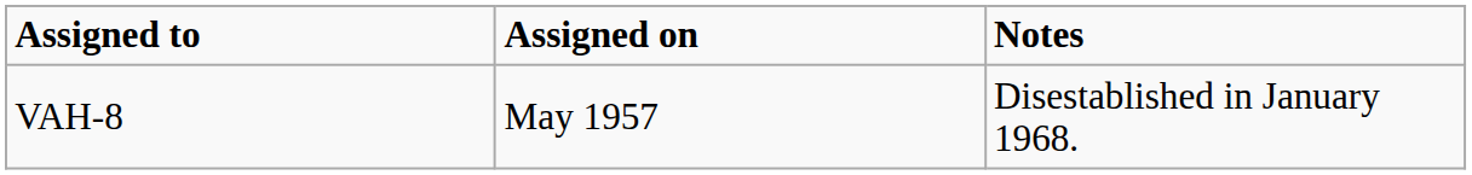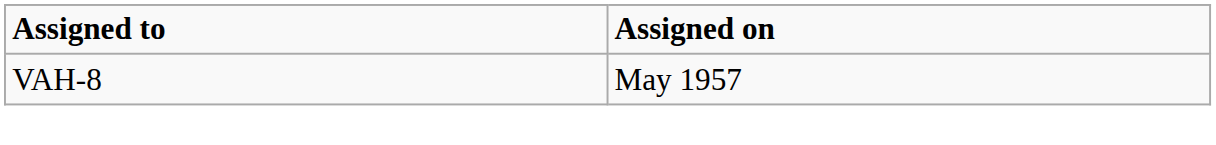 <table class="wikitable" style="width: 70%;">
 <tr>
 <td style="width: 200px;"><strong>Assigned to</strong></td>
 <td style="width: 200px;"><strong>Assigned on</strong></td>
-<td><strong>Notes</strong></td>
 </tr>
 <tr>
 <td>VAH-8</td>
 <td>May 1957</td>
-<td>Disestablished in January 1968.</td>
 </tr>
 </table>
